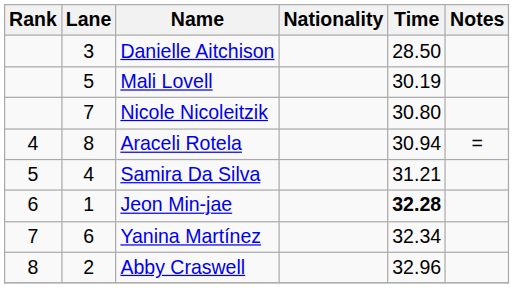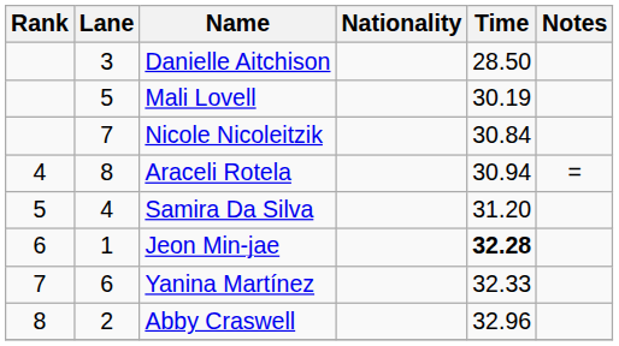 <table class="wikitable sortable" style="text-align:center">
 <tr>
 <th>Rank</th>
 <th>Lane</th>
 <th>Name</th>
 <th>Nationality</th>
 <th>Time</th>
 <th>Notes</th>
 </tr>
 <tr>
 <td></td>
 <td>3</td>
 <td align=left><a href='#'>Danielle Aitchison</a></td>
 <td align=left></td>
 <td>28.50</td>
 <td></td>
 </tr>
 <tr>
 <td></td>
 <td>5</td>
 <td align=left><a href='#'>Mali Lovell</a></td>
 <td align=left></td>
 <td>30.19</td>
 <td></td>
 </tr>
 <tr>
 <td></td>
 <td>7</td>
 <td align=left><a href='#'>Nicole Nicoleitzik</a></td>
 <td align=left></td>
-<td>30.80</td>
+<td>30.84</td>
 <td></td>
 </tr>
 <tr>
 <td>4</td>
 <td>8</td>
 <td align=left><a href='#'>Araceli Rotela</a></td>
 <td align=left></td>
 <td>30.94</td>
 <td>=</td>
 </tr>
 <tr>
 <td>5</td>
 <td>4</td>
 <td align=left><a href='#'>Samira Da Silva</a></td>
 <td align=left></td>
-<td>31.21</td>
+<td>31.20</td>
 <td></td>
 </tr>
 <tr>
 <td>6</td>
 <td>1</td>
 <td align=left><a href='#'>Jeon Min-jae</a></td>
 <td align=left></td>
 <td><strong>32.28</strong></td>
 <td></td>
 </tr>
 <tr>
 <td>7</td>
 <td>6</td>
 <td align=left><a href='#'>Yanina Martínez</a></td>
 <td align=left></td>
-<td>32.34</td>
+<td>32.33</td>
 <td></td>
 </tr>
 <tr>
 <td>8</td>
 <td>2</td>
 <td align=left><a href='#'>Abby Craswell</a></td>
 <td align=left></td>
 <td>32.96</td>
 <td></td>
 </tr>
 <tr>
 </tr>
 </table>
